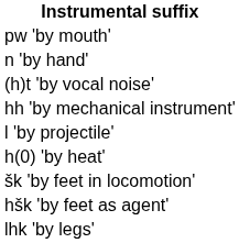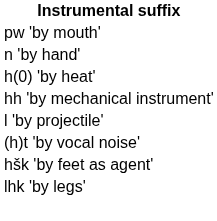 <table class="tg">
 <tr>
 <th class="tg-s6z2">Instrumental suffix</th>
 <th class="tg-031e"></th>
 </tr>
 <tr>
 <td class="tg-031e">pw 'by mouth'</td>
 <td class="tg-031e"></td>
 </tr>
 <tr>
 <td class="tg-031e">n 'by hand'</td>
 <td class="tg-031e"></td>
 </tr>
 <tr>
-<td class="tg-031e">(h)t 'by vocal noise'</td>
+<td class="tg-031e">h(0) 'by heat'</td>
 <td class="tg-031e"></td>
 </tr>
 <tr>
 <td class="tg-031e">hh 'by mechanical instrument'</td>
 <td class="tg-031e"></td>
 </tr>
 <tr>
 <td class="tg-031e">l 'by projectile'</td>
 <td class="tg-031e"></td>
 </tr>
 <tr>
-<td class="tg-031e">h(0) 'by heat'</td>
-<td class="tg-031e"></td>
-</tr>
-<tr>
-<td class="tg-031e">šk 'by feet in locomotion'</td>
+<td class="tg-031e">(h)t 'by vocal noise'</td>
 <td class="tg-031e"></td>
 </tr>
 <tr>
 <td class="tg-031e">hšk 'by feet as agent'</td>
 <td class="tg-031e"></td>
 </tr>
 <tr>
 <td class="tg-031e">lhk 'by legs'</td>
 <td class="tg-031e"></td>
 </tr>
 <tr>
 <td class="tg-031e"></td>
 <td class="tg-031e"></td>
 </tr>
 </table>
